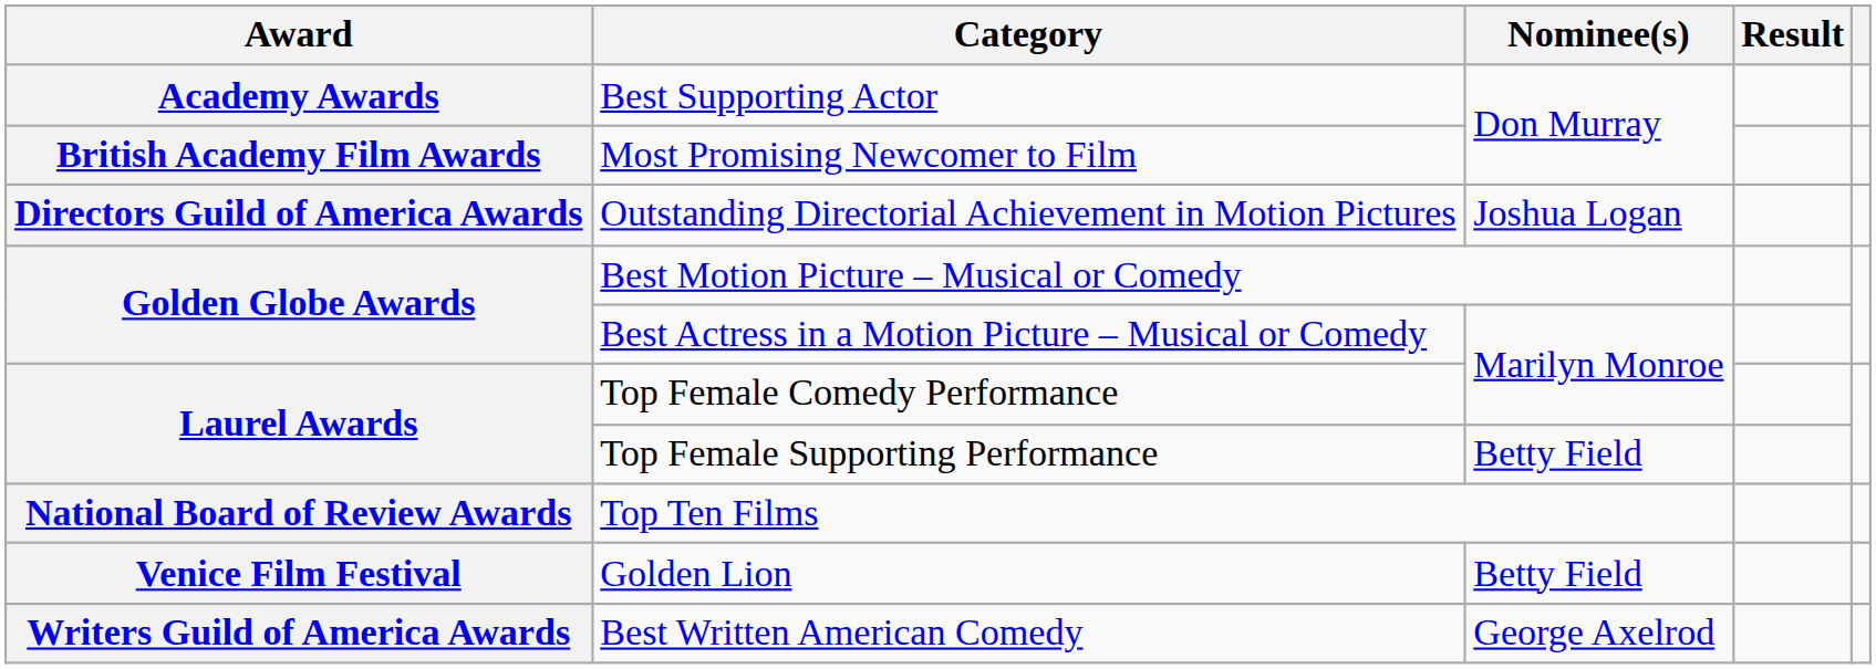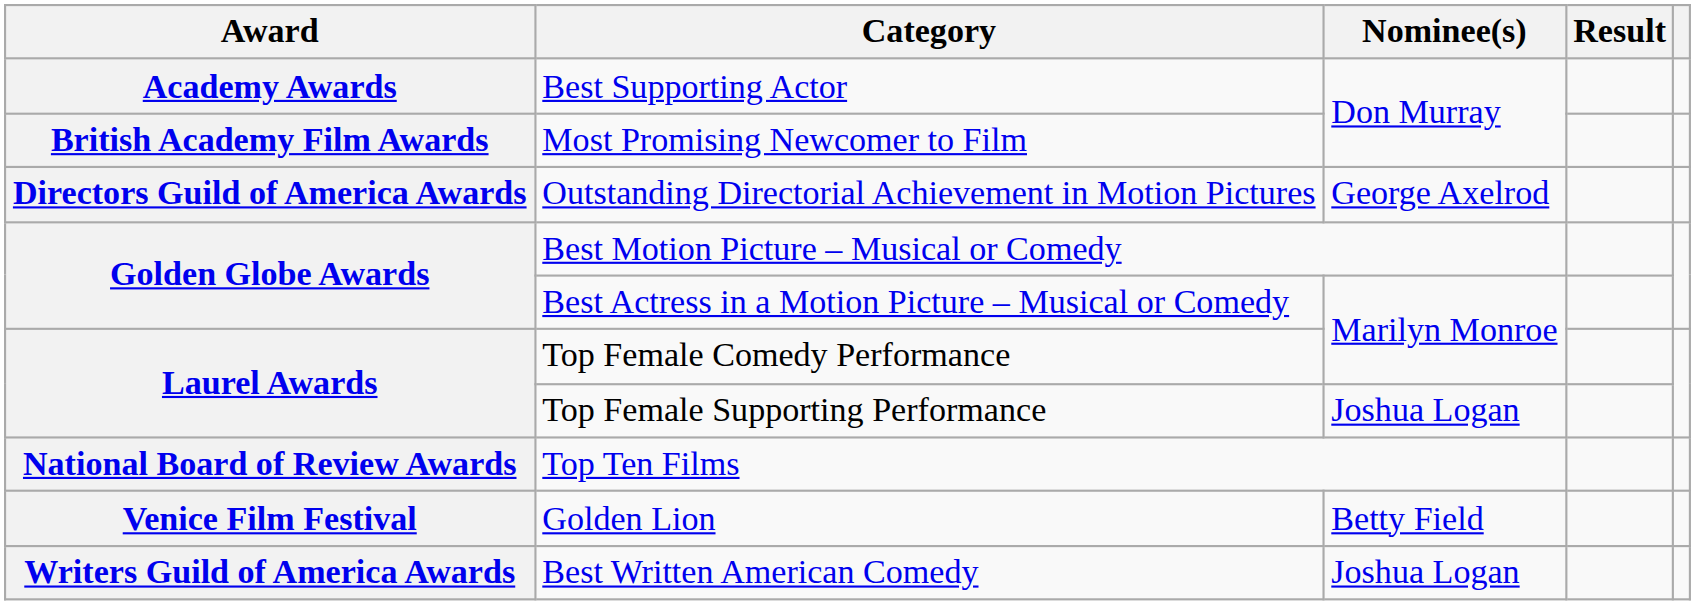 <table class="wikitable plainrowheaders">
 <tr>
 <th scope="col">Award</th>
 <th scope="col">Category</th>
 <th scope="col">Nominee(s)</th>
 <th scope="col">Result</th>
 <th scope="col"></th>
 </tr>
 <tr>
 <th scope="row"><a href='#'>Academy Awards</a></th>
 <td><a href='#'>Best Supporting Actor</a></td>
 <td rowspan="2"><a href='#'>Don Murray</a></td>
 <td></td>
 <td align="center"></td>
 </tr>
 <tr>
 <th scope="row"><a href='#'>British Academy Film Awards</a></th>
 <td><a href='#'>Most Promising Newcomer to Film</a></td>
 <td></td>
 <td align="center"></td>
 </tr>
 <tr>
 <th scope="row"><a href='#'>Directors Guild of America Awards</a></th>
 <td><a href='#'>Outstanding Directorial Achievement in Motion Pictures</a></td>
-<td><a href='#'>Joshua Logan</a></td>
+<td><a href='#'>George Axelrod</a></td>
 <td></td>
 <td align="center"></td>
 </tr>
 <tr>
 <th scope="row" rowspan="2"><a href='#'>Golden Globe Awards</a></th>
 <td colspan="2"><a href='#'>Best Motion Picture – Musical or Comedy</a></td>
 <td></td>
 <td align="center" rowspan="2"></td>
 </tr>
 <tr>
 <td><a href='#'>Best Actress in a Motion Picture – Musical or Comedy</a></td>
 <td rowspan="2"><a href='#'>Marilyn Monroe</a></td>
 <td></td>
 </tr>
 <tr>
 <th scope="row" rowspan="2"><a href='#'>Laurel Awards</a></th>
 <td>Top Female Comedy Performance</td>
 <td></td>
 <td align="center" rowspan="2"></td>
 </tr>
 <tr>
 <td>Top Female Supporting Performance</td>
-<td><a href='#'>Betty Field</a></td>
+<td><a href='#'>Joshua Logan</a></td>
 <td></td>
 </tr>
 <tr>
 <th scope="row"><a href='#'>National Board of Review Awards</a></th>
 <td colspan="2"><a href='#'>Top Ten Films</a></td>
 <td></td>
 <td align="center"></td>
 </tr>
 <tr>
 <th scope="row"><a href='#'>Venice Film Festival</a></th>
 <td><a href='#'>Golden Lion</a></td>
 <td><a href='#'>Betty Field</a></td>
 <td></td>
 <td align="center"></td>
 </tr>
 <tr>
 <th scope="row"><a href='#'>Writers Guild of America Awards</a></th>
 <td><a href='#'>Best Written American Comedy</a></td>
-<td><a href='#'>George Axelrod</a></td>
+<td><a href='#'>Joshua Logan</a></td>
 <td></td>
 <td align="center"></td>
 </tr>
 </table>
